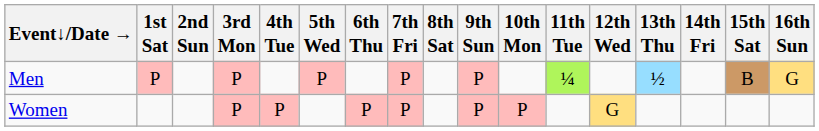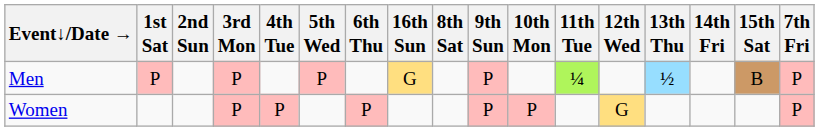 <table class="wikitable" style="margin:0.5em auto; font-size:90%; line-height:1.25em; text-align:center;">
 <tr>
 <th>Event↓/Date →</th>
 <th>1st<br>Sat</th>
 <th>2nd<br>Sun</th>
 <th>3rd<br>Mon</th>
 <th>4th<br>Tue</th>
 <th>5th<br>Wed</th>
 <th>6th<br>Thu</th>
-<th>7th<br>Fri</th>
+<th>16th<br>Sun</th>
 <th>8th<br>Sat</th>
 <th>9th<br>Sun</th>
 <th>10th<br>Mon</th>
 <th>11th<br>Tue</th>
 <th>12th<br>Wed</th>
 <th>13th<br>Thu</th>
 <th>14th<br>Fri</th>
 <th>15th<br>Sat</th>
-<th>16th<br>Sun</th>
+<th>7th<br>Fri</th>
 </tr>
 <tr>
 <td style="text-align:left;"><a href='#'>Men</a></td>
 <td bgcolor="#FFBBBB">P</td>
 <td></td>
 <td bgcolor="#FFBBBB">P</td>
 <td></td>
 <td bgcolor="#FFBBBB">P</td>
 <td></td>
-<td bgcolor="#FFBBBB">P</td>
+<td bgcolor="#FFDF80">G</td>
 <td></td>
 <td bgcolor="#FFBBBB">P</td>
 <td></td>
 <td bgcolor="#AFF55B">¼</td>
 <td></td>
 <td bgcolor="#97DEFF">½</td>
 <td></td>
 <td bgcolor="#CC9966">B</td>
-<td bgcolor="#FFDF80">G</td>
+<td bgcolor="#FFBBBB">P</td>
 </tr>
 <tr>
 <td style="text-align:left;"><a href='#'>Women</a></td>
 <td></td>
 <td></td>
 <td bgcolor="#FFBBBB">P</td>
 <td bgcolor="#FFBBBB">P</td>
 <td></td>
 <td bgcolor="#FFBBBB">P</td>
-<td bgcolor="#FFBBBB">P</td>
+<td></td>
 <td></td>
 <td bgcolor="#FFBBBB">P</td>
 <td bgcolor="#FFBBBB">P</td>
 <td></td>
 <td bgcolor="#FFDF80">G</td>
 <td></td>
 <td></td>
 <td></td>
-<td></td>
+<td bgcolor="#FFBBBB">P</td>
 </tr>
 </table>
